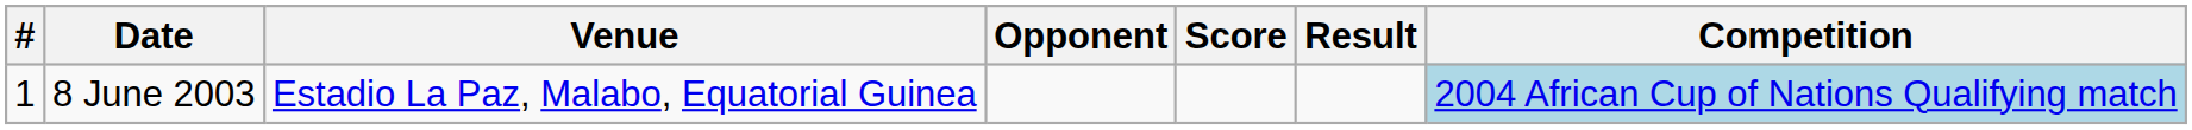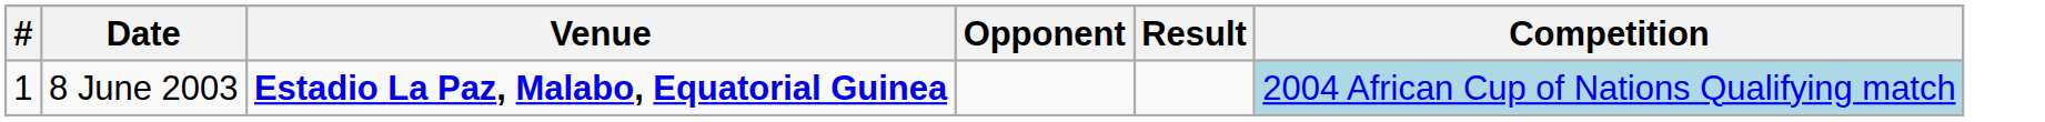 <table class="wikitable" style="font-size:90%; text-align: left;">
 <tr bgcolor="#CCCCCC" align="center">
 <th>#</th>
 <th>Date</th>
 <th>Venue</th>
 <th>Opponent</th>
-<th>Score</th>
 <th>Result</th>
 <th>Competition</th>
 </tr>
 <tr>
 <td>1</td>
 <td>8 June 2003</td>
-<td><a href='#'>Estadio La Paz</a>, <a href='#'>Malabo</a>, <a href='#'>Equatorial Guinea</a></td>
-<td></td>
+<td><strong><a href='#'>Estadio La Paz</a>, <a href='#'>Malabo</a>, <a href='#'>Equatorial Guinea</a></strong></td>
 <td></td>
 <td></td>
 <td style="background: lightblue;"><a href='#'>2004 African Cup of Nations Qualifying match</a></td>
 </tr>
 </table>
